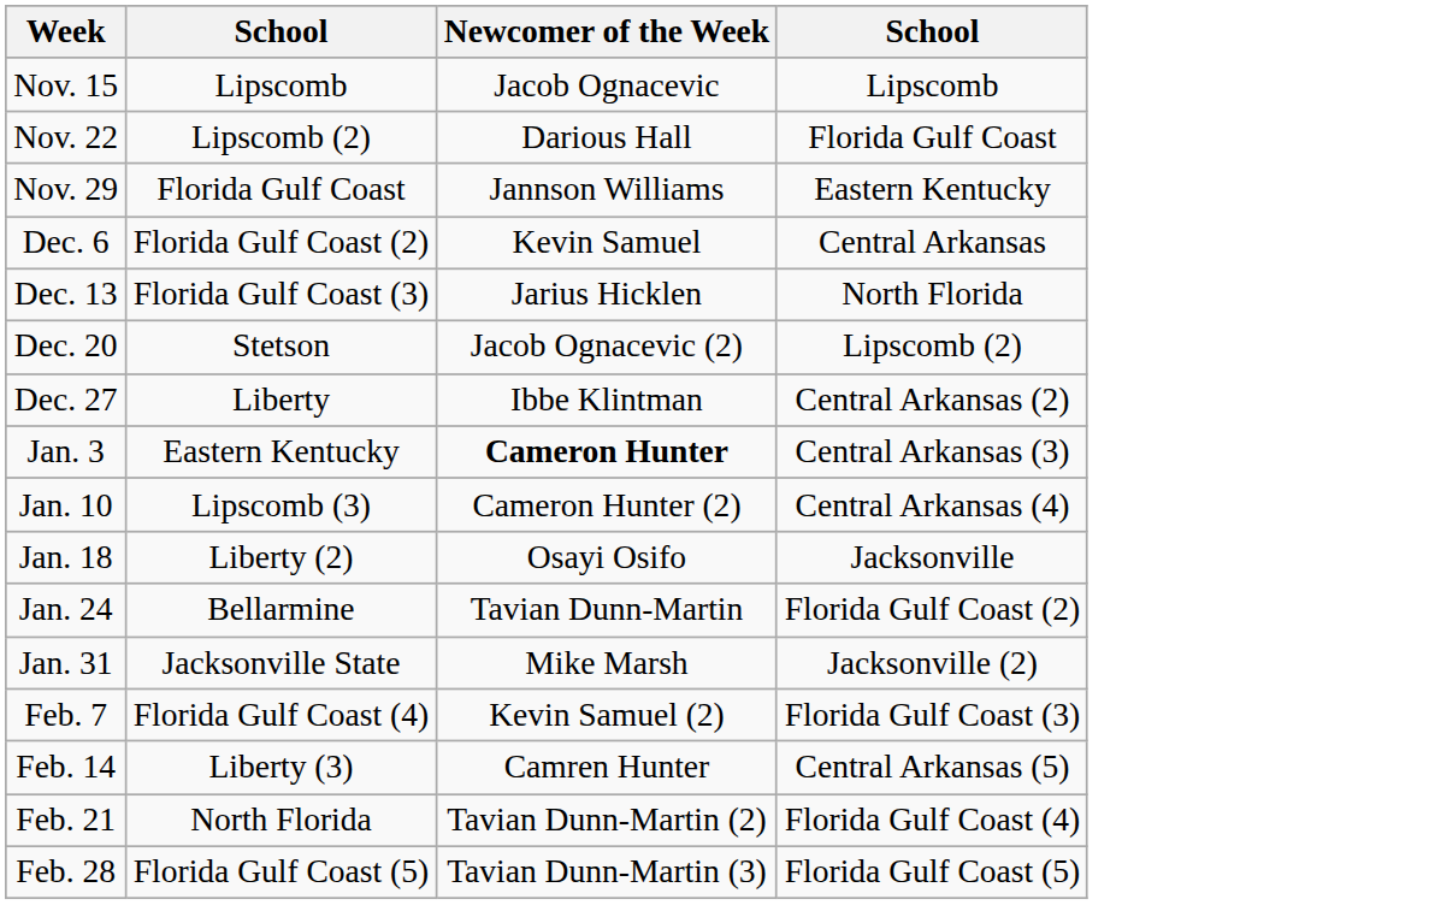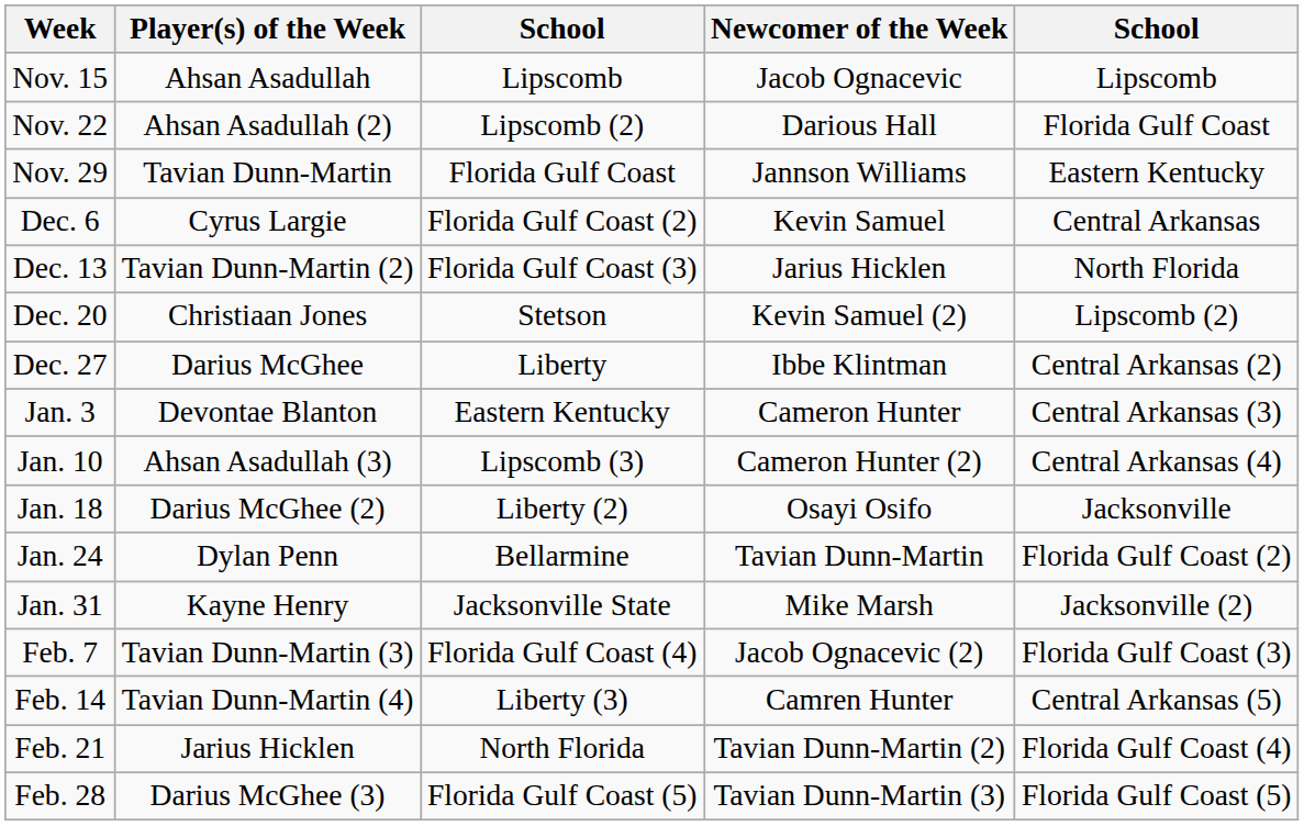 <table class="wikitable" style="text-align:center">
 <tr>
 <th>Week</th>
+<th>Player(s) of the Week</th>
 <th>School</th>
 <th>Newcomer of the Week</th>
 <th>School</th>
 </tr>
 <tr>
 <td>Nov. 15</td>
+<td>Ahsan Asadullah</td>
 <td>Lipscomb</td>
 <td>Jacob Ognacevic</td>
 <td>Lipscomb</td>
 </tr>
 <tr>
 <td>Nov. 22</td>
+<td>Ahsan Asadullah (2)</td>
 <td>Lipscomb (2)</td>
 <td>Darious Hall</td>
 <td>Florida Gulf Coast</td>
 </tr>
 <tr>
 <td>Nov. 29</td>
+<td>Tavian Dunn-Martin</td>
 <td>Florida Gulf Coast</td>
 <td>Jannson Williams</td>
 <td>Eastern Kentucky</td>
 </tr>
 <tr>
 <td>Dec. 6</td>
+<td>Cyrus Largie</td>
 <td>Florida Gulf Coast (2)</td>
 <td>Kevin Samuel</td>
 <td>Central Arkansas</td>
 </tr>
 <tr>
 <td>Dec. 13</td>
+<td>Tavian Dunn-Martin (2)</td>
 <td>Florida Gulf Coast (3)</td>
 <td>Jarius Hicklen</td>
 <td>North Florida</td>
 </tr>
 <tr>
 <td>Dec. 20</td>
+<td>Christiaan Jones</td>
 <td>Stetson</td>
-<td>Jacob Ognacevic (2)</td>
+<td>Kevin Samuel (2)</td>
 <td>Lipscomb (2)</td>
 </tr>
 <tr>
 <td>Dec. 27</td>
+<td>Darius McGhee</td>
 <td>Liberty</td>
 <td>Ibbe Klintman</td>
 <td>Central Arkansas (2)</td>
 </tr>
 <tr>
 <td>Jan. 3</td>
+<td>Devontae Blanton</td>
 <td>Eastern Kentucky</td>
-<td><strong>Cameron Hunter</strong></td>
+<td>Cameron Hunter</td>
 <td>Central Arkansas (3)</td>
 </tr>
 <tr>
 <td>Jan. 10</td>
+<td>Ahsan Asadullah (3)</td>
 <td>Lipscomb (3)</td>
 <td>Cameron Hunter (2)</td>
 <td>Central Arkansas (4)</td>
 </tr>
 <tr>
 <td>Jan. 18</td>
+<td>Darius McGhee (2)</td>
 <td>Liberty (2)</td>
 <td>Osayi Osifo</td>
 <td>Jacksonville</td>
 </tr>
 <tr>
 <td>Jan. 24</td>
+<td>Dylan Penn</td>
 <td>Bellarmine</td>
 <td>Tavian Dunn-Martin</td>
 <td>Florida Gulf Coast (2)</td>
 </tr>
 <tr>
 <td>Jan. 31</td>
+<td>Kayne Henry</td>
 <td>Jacksonville State</td>
 <td>Mike Marsh</td>
 <td>Jacksonville (2)</td>
 </tr>
 <tr>
 <td>Feb. 7</td>
+<td>Tavian Dunn-Martin (3)</td>
 <td>Florida Gulf Coast (4)</td>
-<td>Kevin Samuel (2)</td>
+<td>Jacob Ognacevic (2)</td>
 <td>Florida Gulf Coast (3)</td>
 </tr>
 <tr>
 <td>Feb. 14</td>
+<td>Tavian Dunn-Martin (4)</td>
 <td>Liberty (3)</td>
 <td>Camren Hunter</td>
 <td>Central Arkansas (5)</td>
 </tr>
 <tr>
 <td>Feb. 21</td>
+<td>Jarius Hicklen</td>
 <td>North Florida</td>
 <td>Tavian Dunn-Martin (2)</td>
 <td>Florida Gulf Coast (4)</td>
 </tr>
 <tr>
 <td>Feb. 28</td>
+<td>Darius McGhee (3)</td>
 <td>Florida Gulf Coast (5)</td>
 <td>Tavian Dunn-Martin (3)</td>
 <td>Florida Gulf Coast (5)</td>
 </tr>
 </table>
